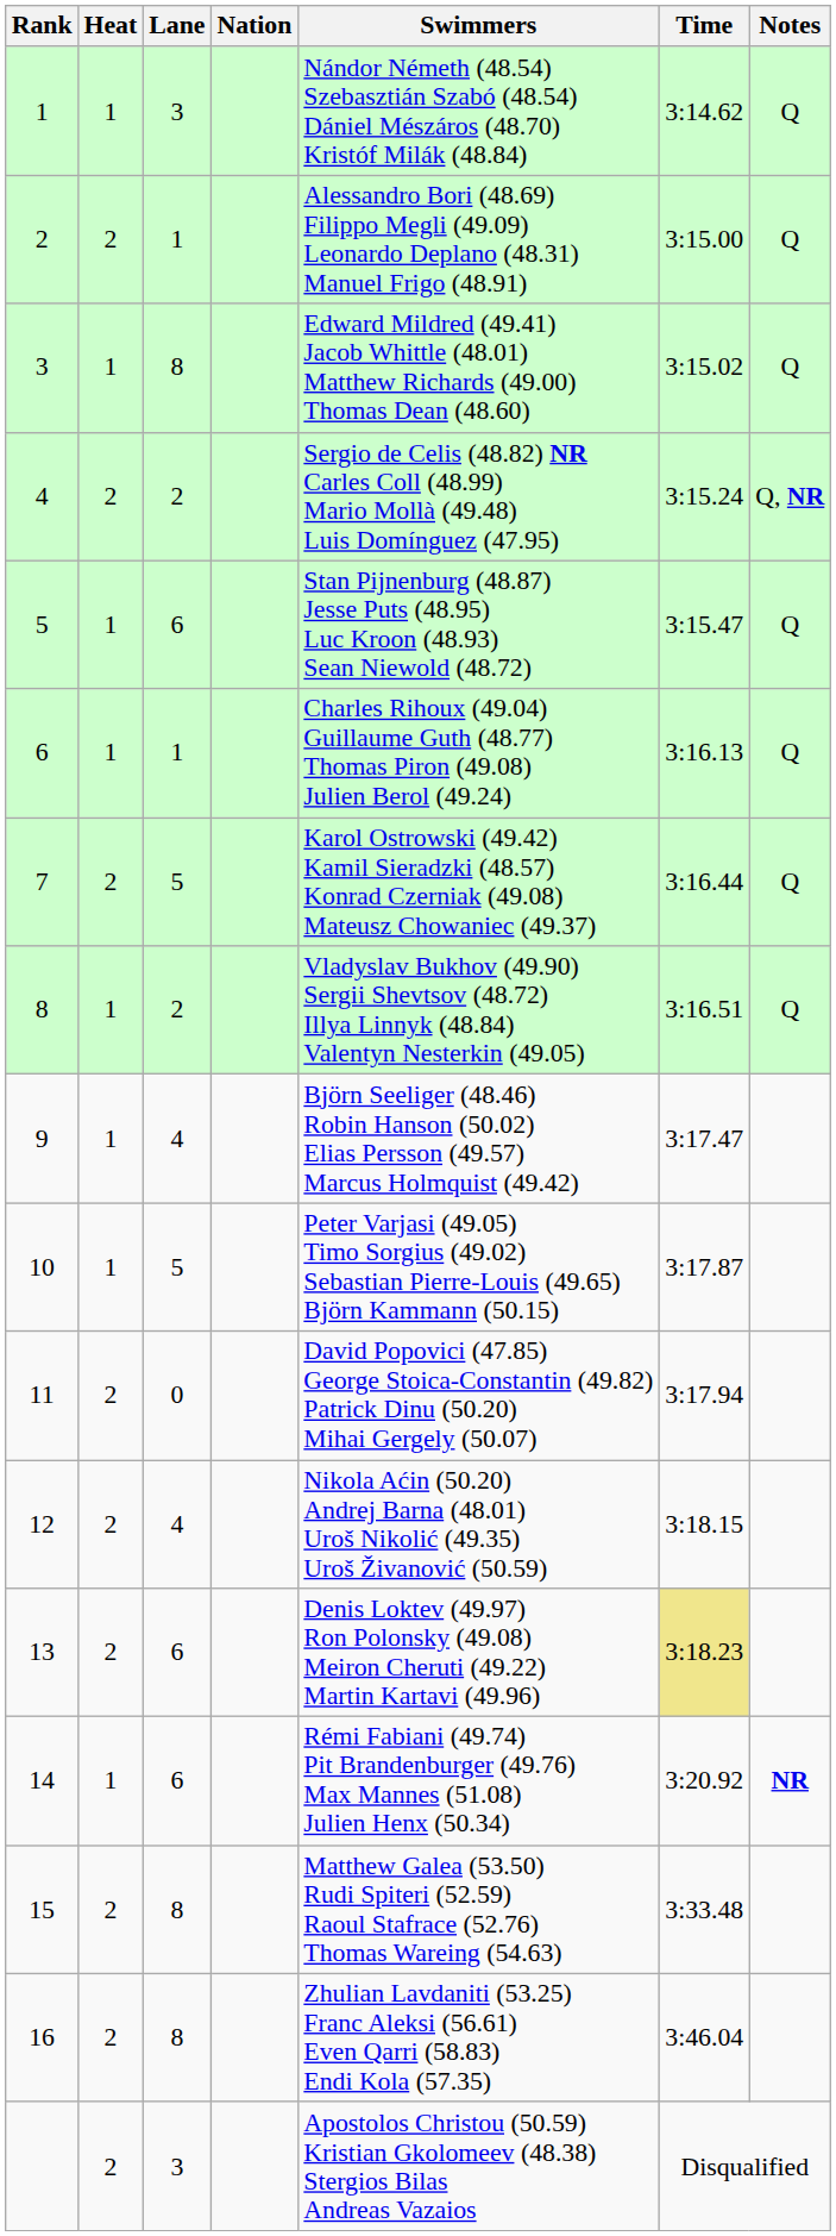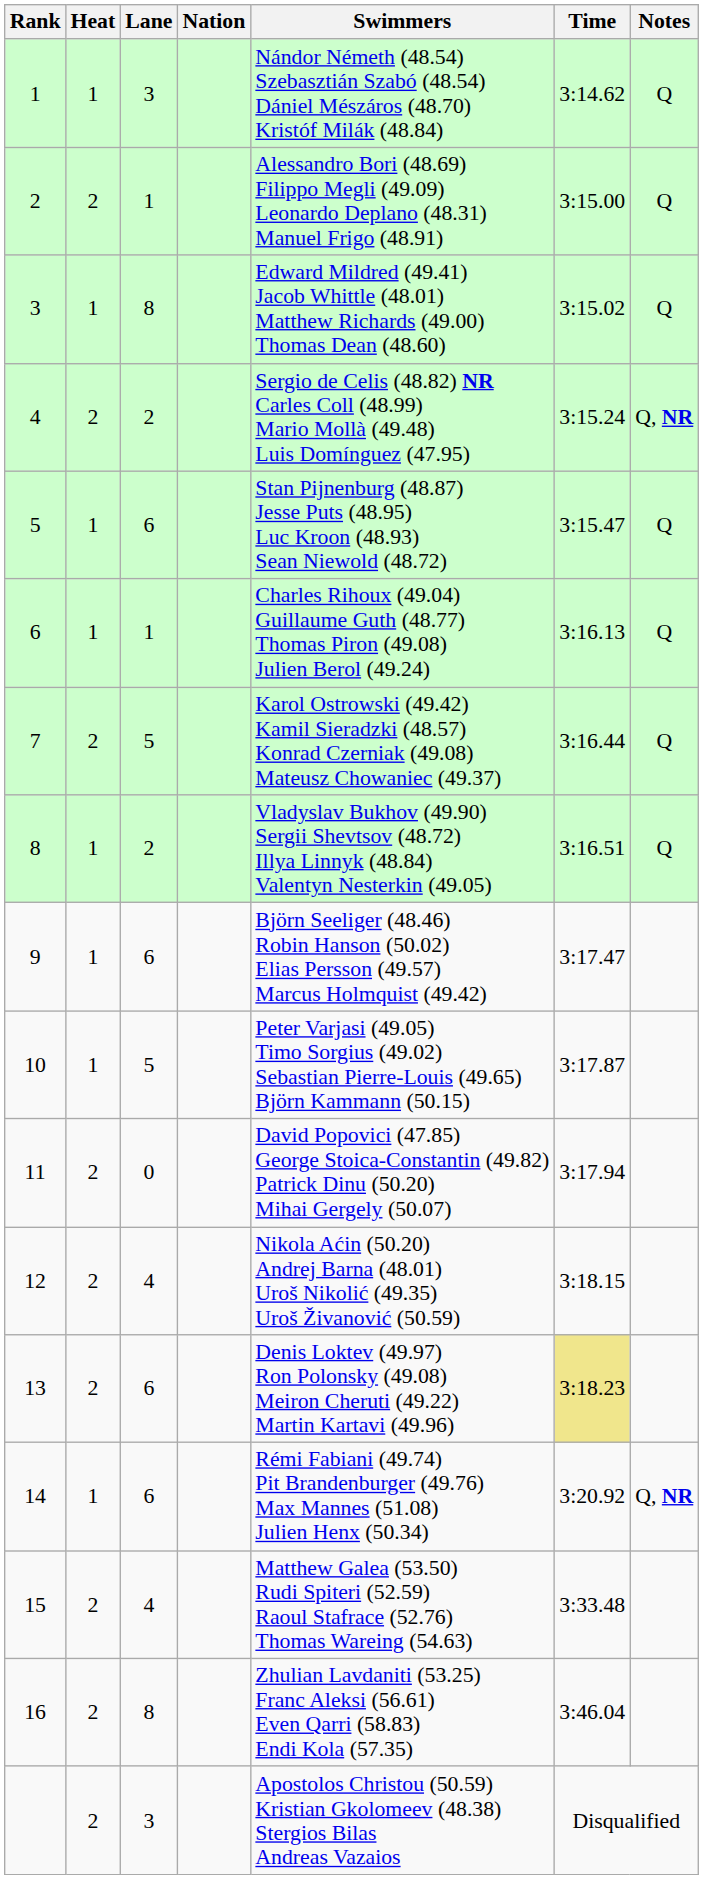 <table class="wikitable sortable" style="text-align:center">
 <tr>
 <th>Rank</th>
 <th>Heat</th>
 <th>Lane</th>
 <th>Nation</th>
 <th>Swimmers</th>
 <th>Time</th>
 <th>Notes</th>
 </tr>
 <tr bgcolor=ccffcc>
 <td>1</td>
 <td>1</td>
 <td>3</td>
 <td align=left></td>
 <td align=left><a href='#'>Nándor Németh</a> (48.54)<br><a href='#'>Szebasztián Szabó</a> (48.54)<br><a href='#'>Dániel Mészáros</a> (48.70)<br><a href='#'>Kristóf Milák</a> (48.84)</td>
 <td>3:14.62</td>
 <td>Q</td>
 </tr>
 <tr bgcolor=ccffcc>
 <td>2</td>
 <td>2</td>
 <td>1</td>
 <td align=left></td>
 <td align=left><a href='#'>Alessandro Bori</a> (48.69)<br><a href='#'>Filippo Megli</a> (49.09)<br><a href='#'>Leonardo Deplano</a> (48.31)<br><a href='#'>Manuel Frigo</a> (48.91)</td>
 <td>3:15.00</td>
 <td>Q</td>
 </tr>
 <tr bgcolor=ccffcc>
 <td>3</td>
 <td>1</td>
 <td>8</td>
 <td align=left></td>
 <td align=left><a href='#'>Edward Mildred</a> (49.41)<br><a href='#'>Jacob Whittle</a> (48.01)<br><a href='#'>Matthew Richards</a> (49.00)<br><a href='#'>Thomas Dean</a> (48.60)</td>
 <td>3:15.02</td>
 <td>Q</td>
 </tr>
 <tr bgcolor=ccffcc>
 <td>4</td>
 <td>2</td>
 <td>2</td>
 <td align=left></td>
 <td align=left><a href='#'>Sergio de Celis</a> (48.82) <strong><a href='#'>NR</a></strong><br><a href='#'>Carles Coll</a> (48.99)<br><a href='#'>Mario Mollà</a> (49.48)<br><a href='#'>Luis Domínguez</a> (47.95)</td>
 <td>3:15.24</td>
 <td>Q, <strong><a href='#'>NR</a></strong></td>
 </tr>
 <tr bgcolor=ccffcc>
 <td>5</td>
 <td>1</td>
 <td>6</td>
 <td align=left></td>
 <td align=left><a href='#'>Stan Pijnenburg</a> (48.87)<br><a href='#'>Jesse Puts</a> (48.95)<br><a href='#'>Luc Kroon</a> (48.93)<br><a href='#'>Sean Niewold</a> (48.72)</td>
 <td>3:15.47</td>
 <td>Q</td>
 </tr>
 <tr bgcolor=ccffcc>
 <td>6</td>
 <td>1</td>
 <td>1</td>
 <td align=left></td>
 <td align=left><a href='#'>Charles Rihoux</a> (49.04)<br><a href='#'>Guillaume Guth</a> (48.77)<br><a href='#'>Thomas Piron</a> (49.08)<br><a href='#'>Julien Berol</a> (49.24)</td>
 <td>3:16.13</td>
 <td>Q</td>
 </tr>
 <tr bgcolor=ccffcc>
 <td>7</td>
 <td>2</td>
 <td>5</td>
 <td align=left></td>
 <td align=left><a href='#'>Karol Ostrowski</a> (49.42)<br><a href='#'>Kamil Sieradzki</a> (48.57)<br><a href='#'>Konrad Czerniak</a> (49.08)<br><a href='#'>Mateusz Chowaniec</a> (49.37)</td>
 <td>3:16.44</td>
 <td>Q</td>
 </tr>
 <tr bgcolor=ccffcc>
 <td>8</td>
 <td>1</td>
 <td>2</td>
 <td align=left></td>
 <td align=left><a href='#'>Vladyslav Bukhov</a> (49.90)<br><a href='#'>Sergii Shevtsov</a> (48.72)<br><a href='#'>Illya Linnyk</a> (48.84)<br><a href='#'>Valentyn Nesterkin</a> (49.05)</td>
 <td>3:16.51</td>
 <td>Q</td>
 </tr>
 <tr>
 <td>9</td>
 <td>1</td>
-<td>4</td>
+<td>6</td>
 <td align=left></td>
 <td align=left><a href='#'>Björn Seeliger</a> (48.46)<br><a href='#'>Robin Hanson</a> (50.02)<br><a href='#'>Elias Persson</a> (49.57)<br><a href='#'>Marcus Holmquist</a> (49.42)</td>
 <td>3:17.47</td>
 <td></td>
 </tr>
 <tr>
 <td>10</td>
 <td>1</td>
 <td>5</td>
 <td align=left></td>
 <td align=left><a href='#'>Peter Varjasi</a> (49.05)<br><a href='#'>Timo Sorgius</a> (49.02)<br><a href='#'>Sebastian Pierre-Louis</a> (49.65)<br><a href='#'>Björn Kammann</a> (50.15)</td>
 <td>3:17.87</td>
 <td></td>
 </tr>
 <tr>
 <td>11</td>
 <td>2</td>
 <td>0</td>
 <td align=left></td>
 <td align=left><a href='#'>David Popovici</a> (47.85)<br><a href='#'>George Stoica-Constantin</a> (49.82)<br><a href='#'>Patrick Dinu</a> (50.20)<br><a href='#'>Mihai Gergely</a> (50.07)</td>
 <td>3:17.94</td>
 <td></td>
 </tr>
 <tr>
 <td>12</td>
 <td>2</td>
 <td>4</td>
 <td align=left></td>
 <td align=left><a href='#'>Nikola Aćin</a> (50.20)<br><a href='#'>Andrej Barna</a> (48.01)<br><a href='#'>Uroš Nikolić</a> (49.35)<br><a href='#'>Uroš Živanović</a> (50.59)</td>
 <td>3:18.15</td>
 <td></td>
 </tr>
 <tr>
 <td>13</td>
 <td>2</td>
 <td>6</td>
 <td align=left></td>
 <td align=left><a href='#'>Denis Loktev</a> (49.97)<br><a href='#'>Ron Polonsky</a> (49.08)<br><a href='#'>Meiron Cheruti</a> (49.22)<br><a href='#'>Martin Kartavi</a> (49.96)</td>
 <td style="background: khaki;">3:18.23</td>
 <td></td>
 </tr>
 <tr>
 <td>14</td>
 <td>1</td>
 <td>6</td>
 <td align=left></td>
 <td align=left><a href='#'>Rémi Fabiani</a> (49.74)<br><a href='#'>Pit Brandenburger</a> (49.76)<br><a href='#'>Max Mannes</a> (51.08)<br><a href='#'>Julien Henx</a> (50.34)</td>
 <td>3:20.92</td>
-<td><strong><a href='#'>NR</a></strong></td>
+<td>Q, <strong><a href='#'>NR</a></strong></td>
 </tr>
 <tr>
 <td>15</td>
 <td>2</td>
-<td>8</td>
+<td>4</td>
 <td align=left></td>
 <td align=left><a href='#'>Matthew Galea</a> (53.50)<br><a href='#'>Rudi Spiteri</a> (52.59)<br><a href='#'>Raoul Stafrace</a> (52.76)<br><a href='#'>Thomas Wareing</a> (54.63)</td>
 <td>3:33.48</td>
 <td></td>
 </tr>
 <tr>
 <td>16</td>
 <td>2</td>
 <td>8</td>
 <td align=left></td>
 <td align=left><a href='#'>Zhulian Lavdaniti</a> (53.25)<br><a href='#'>Franc Aleksi</a> (56.61)<br><a href='#'>Even Qarri</a> (58.83)<br><a href='#'>Endi Kola</a> (57.35)</td>
 <td>3:46.04</td>
 <td></td>
 </tr>
 <tr>
 <td></td>
 <td>2</td>
 <td>3</td>
 <td align=left></td>
 <td align=left><a href='#'>Apostolos Christou</a> (50.59)<br><a href='#'>Kristian Gkolomeev</a> (48.38)<br><a href='#'>Stergios Bilas</a><br><a href='#'>Andreas Vazaios</a></td>
 <td colspan="2">Disqualified</td>
 </tr>
 </table>
